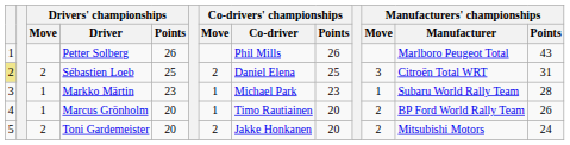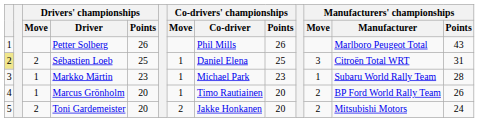 <table class="wikitable" style="font-size:85%;">
 <tr>
 <th rowspan="2"></th>
 <th rowspan="7" style="width:5px;"></th>
 <th colspan="3">Drivers' championships</th>
 <th rowspan="7" style="width:5px;"></th>
 <th colspan="3" nowrap>Co-drivers' championships</th>
 <th rowspan="7" style="width:5px;"></th>
 <th colspan="3" nowrap>Manufacturers' championships</th>
 </tr>
 <tr>
 <th>Move</th>
 <th>Driver</th>
 <th>Points</th>
 <th>Move</th>
 <th>Co-driver</th>
 <th>Points</th>
 <th>Move</th>
 <th>Manufacturer</th>
 <th>Points</th>
 </tr>
 <tr>
 <td align="center">1</td>
 <td align="center"></td>
 <td> <a href='#'>Petter Solberg</a></td>
 <td align="center">26</td>
 <td align="center"></td>
 <td> <a href='#'>Phil Mills</a></td>
 <td align="center">26</td>
 <td align="center"></td>
 <td> <a href='#'>Marlboro Peugeot Total</a></td>
 <td align="center">43</td>
 </tr>
 <tr>
 <td align="center" style="background: khaki;">2</td>
 <td align="center"> 2</td>
 <td> <a href='#'>Sébastien Loeb</a></td>
 <td align="center">25</td>
-<td align="center"> 2</td>
+<td align="center"> 1</td>
 <td> <a href='#'>Daniel Elena</a></td>
 <td align="center">25</td>
 <td align="center"> 3</td>
 <td> <a href='#'>Citroën Total WRT</a></td>
 <td align="center">31</td>
 </tr>
 <tr>
 <td align="center">3</td>
 <td align="center"> 1</td>
 <td> <a href='#'>Markko Märtin</a></td>
 <td align="center">23</td>
 <td align="center"> 1</td>
 <td> <a href='#'>Michael Park</a></td>
 <td align="center">23</td>
 <td align="center"> 1</td>
 <td> <a href='#'>Subaru World Rally Team</a></td>
 <td align="center">28</td>
 </tr>
 <tr>
 <td align="center">4</td>
 <td align="center"> 1</td>
 <td> <a href='#'>Marcus Grönholm</a></td>
 <td align="center">20</td>
 <td align="center"> 1</td>
 <td> <a href='#'>Timo Rautiainen</a></td>
 <td align="center">20</td>
 <td align="center"> 2</td>
 <td> <a href='#'>BP Ford World Rally Team</a></td>
 <td align="center">26</td>
 </tr>
 <tr>
 <td align="center">5</td>
 <td align="center"> 2</td>
 <td> <a href='#'>Toni Gardemeister</a></td>
 <td align="center">20</td>
 <td align="center"> 2</td>
 <td> <a href='#'>Jakke Honkanen</a></td>
 <td align="center">20</td>
 <td align="center"> 2</td>
 <td> <a href='#'>Mitsubishi Motors</a></td>
 <td align="center">24</td>
 </tr>
 </table>
